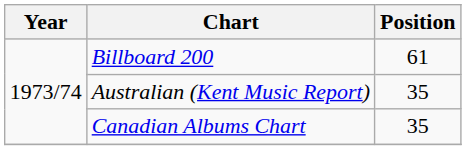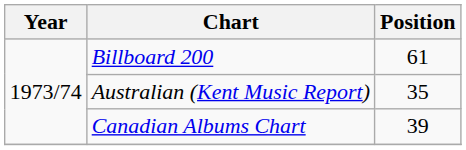 <table class="wikitable">
 <tr>
 <th>Year</th>
 <th>Chart</th>
 <th>Position</th>
 </tr>
 <tr>
 <td rowspan=3>1973/74</td>
 <td><em><a href='#'>Billboard 200</a></em></td>
 <td align="center">61</td>
 </tr>
 <tr>
 <td><em>Australian (<a href='#'>Kent Music Report</a>)</em></td>
 <td align="center">35</td>
 </tr>
 <tr>
 <td><em><a href='#'>Canadian Albums Chart</a></em></td>
-<td align="center">35</td>
+<td align="center">39</td>
 </tr>
 <tr>
 </tr>
 </table>
